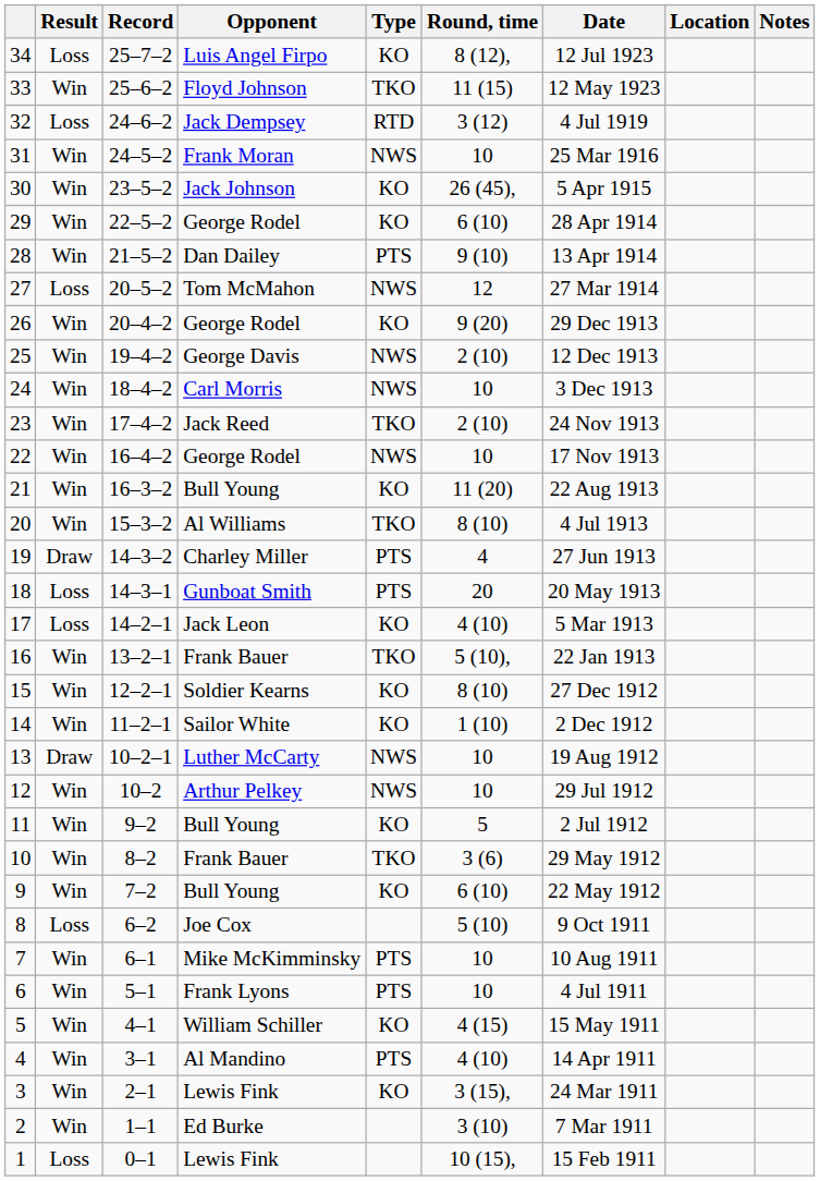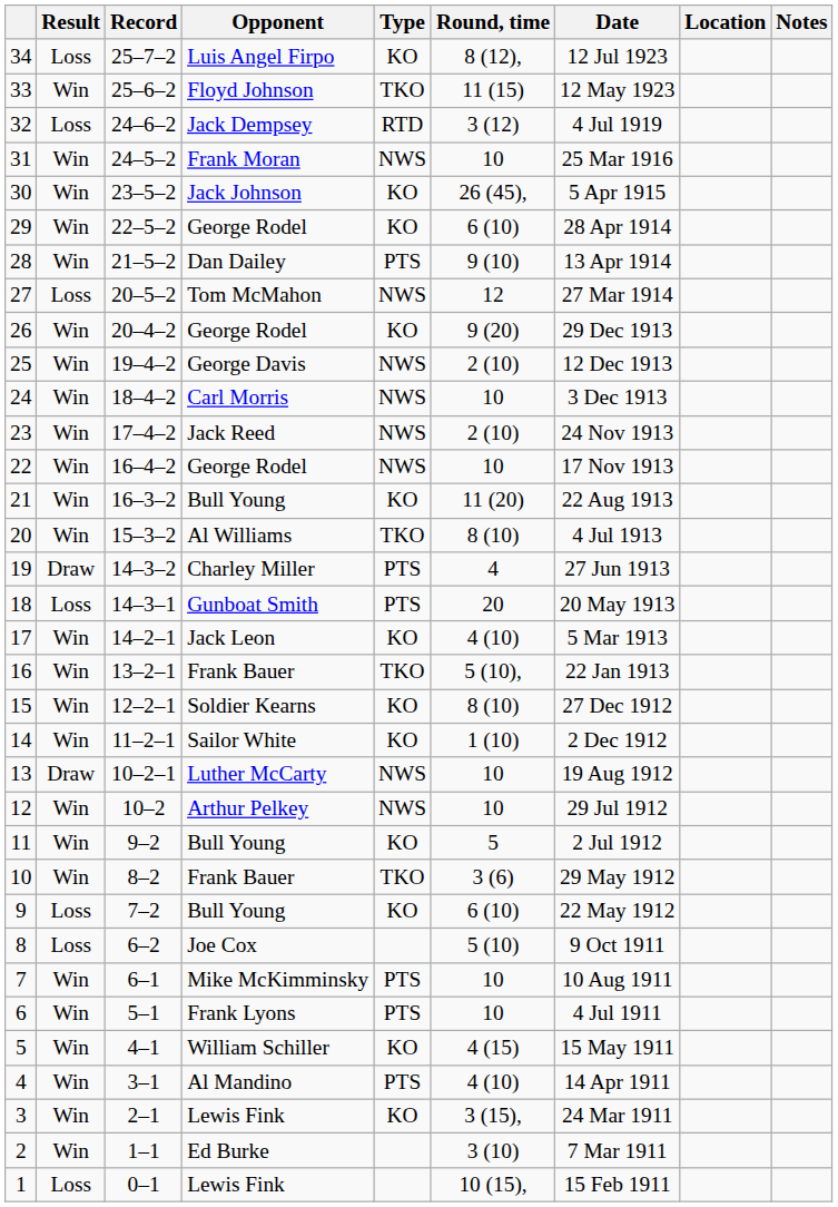 <table class="wikitable" style="text-align:center">
 <tr>
 <th></th>
 <th>Result</th>
 <th>Record</th>
 <th>Opponent</th>
 <th>Type</th>
 <th>Round, time</th>
 <th>Date</th>
 <th>Location</th>
 <th>Notes</th>
 </tr>
 <tr>
 <td>34</td>
 <td>Loss</td>
 <td>25–7–2</td>
 <td style="text-align:left;"><a href='#'>Luis Angel Firpo</a></td>
 <td>KO</td>
 <td>8 (12), </td>
 <td>12 Jul 1923</td>
 <td style="text-align:left;"></td>
 <td style="text-align:left;"></td>
 </tr>
 <tr>
 <td>33</td>
 <td>Win</td>
 <td>25–6–2</td>
 <td style="text-align:left;"><a href='#'>Floyd Johnson</a></td>
 <td>TKO</td>
 <td>11 (15)</td>
 <td>12 May 1923</td>
 <td style="text-align:left;"></td>
 <td style="text-align:left;"></td>
 </tr>
 <tr>
 <td>32</td>
 <td>Loss</td>
 <td>24–6–2</td>
 <td style="text-align:left;"><a href='#'>Jack Dempsey</a></td>
 <td>RTD</td>
 <td>3 (12)</td>
 <td>4 Jul 1919</td>
 <td style="text-align:left;"></td>
 <td style="text-align:left;"></td>
 </tr>
 <tr>
 <td>31</td>
 <td>Win</td>
 <td>24–5–2</td>
 <td style="text-align:left;"><a href='#'>Frank Moran</a></td>
 <td>NWS</td>
 <td>10</td>
 <td>25 Mar 1916</td>
 <td style="text-align:left;"></td>
 <td style="text-align:left;"></td>
 </tr>
 <tr>
 <td>30</td>
 <td>Win</td>
 <td>23–5–2</td>
 <td style="text-align:left;"><a href='#'>Jack Johnson</a></td>
 <td>KO</td>
 <td>26 (45), </td>
 <td>5 Apr 1915</td>
 <td style="text-align:left;"></td>
 <td style="text-align:left;"></td>
 </tr>
 <tr>
 <td>29</td>
 <td>Win</td>
 <td>22–5–2</td>
 <td style="text-align:left;">George Rodel</td>
 <td>KO</td>
 <td>6 (10)</td>
 <td>28 Apr 1914</td>
 <td style="text-align:left;"></td>
 <td style="text-align:left;"></td>
 </tr>
 <tr>
 <td>28</td>
 <td>Win</td>
 <td>21–5–2</td>
 <td style="text-align:left;">Dan Dailey</td>
 <td>PTS</td>
 <td>9 (10)</td>
 <td>13 Apr 1914</td>
 <td style="text-align:left;"></td>
 <td style="text-align:left;"></td>
 </tr>
 <tr>
 <td>27</td>
 <td>Loss</td>
 <td>20–5–2</td>
 <td style="text-align:left;">Tom McMahon</td>
 <td>NWS</td>
 <td>12</td>
 <td>27 Mar 1914</td>
 <td style="text-align:left;"></td>
 <td style="text-align:left;"></td>
 </tr>
 <tr>
 <td>26</td>
 <td>Win</td>
 <td>20–4–2</td>
 <td style="text-align:left;">George Rodel</td>
 <td>KO</td>
 <td>9 (20)</td>
 <td>29 Dec 1913</td>
 <td style="text-align:left;"></td>
 <td style="text-align:left;"></td>
 </tr>
 <tr>
 <td>25</td>
 <td>Win</td>
 <td>19–4–2</td>
 <td style="text-align:left;">George Davis</td>
 <td>NWS</td>
 <td>2 (10)</td>
 <td>12 Dec 1913</td>
 <td style="text-align:left;"></td>
 <td style="text-align:left;"></td>
 </tr>
 <tr>
 <td>24</td>
 <td>Win</td>
 <td>18–4–2</td>
 <td style="text-align:left;"><a href='#'>Carl Morris</a></td>
 <td>NWS</td>
 <td>10</td>
 <td>3 Dec 1913</td>
 <td style="text-align:left;"></td>
 <td style="text-align:left;"></td>
 </tr>
 <tr>
 <td>23</td>
 <td>Win</td>
 <td>17–4–2</td>
 <td style="text-align:left;">Jack Reed</td>
-<td>TKO</td>
+<td>NWS</td>
 <td>2 (10)</td>
 <td>24 Nov 1913</td>
 <td style="text-align:left;"></td>
 <td style="text-align:left;"></td>
 </tr>
 <tr>
 <td>22</td>
 <td>Win</td>
 <td>16–4–2</td>
 <td style="text-align:left;">George Rodel</td>
 <td>NWS</td>
 <td>10</td>
 <td>17 Nov 1913</td>
 <td style="text-align:left;"></td>
 <td style="text-align:left;"></td>
 </tr>
 <tr>
 <td>21</td>
 <td>Win</td>
 <td>16–3–2</td>
 <td style="text-align:left;">Bull Young</td>
 <td>KO</td>
 <td>11 (20)</td>
 <td>22 Aug 1913</td>
 <td style="text-align:left;"></td>
 <td style="text-align:left;"></td>
 </tr>
 <tr>
 <td>20</td>
 <td>Win</td>
 <td>15–3–2</td>
 <td style="text-align:left;">Al Williams</td>
 <td>TKO</td>
 <td>8 (10)</td>
 <td>4 Jul 1913</td>
 <td style="text-align:left;"></td>
 <td style="text-align:left;"></td>
 </tr>
 <tr>
 <td>19</td>
 <td>Draw</td>
 <td>14–3–2</td>
 <td style="text-align:left;">Charley Miller</td>
 <td>PTS</td>
 <td>4</td>
 <td>27 Jun 1913</td>
 <td style="text-align:left;"></td>
 <td style="text-align:left;"></td>
 </tr>
 <tr>
 <td>18</td>
 <td>Loss</td>
 <td>14–3–1</td>
 <td style="text-align:left;"><a href='#'>Gunboat Smith</a></td>
 <td>PTS</td>
 <td>20</td>
 <td>20 May 1913</td>
 <td style="text-align:left;"></td>
 <td style="text-align:left;"></td>
 </tr>
 <tr>
 <td>17</td>
-<td>Loss</td>
+<td>Win</td>
 <td>14–2–1</td>
 <td style="text-align:left;">Jack Leon</td>
 <td>KO</td>
 <td>4 (10)</td>
 <td>5 Mar 1913</td>
 <td style="text-align:left;"></td>
 <td style="text-align:left;"></td>
 </tr>
 <tr>
 <td>16</td>
 <td>Win</td>
 <td>13–2–1</td>
 <td style="text-align:left;">Frank Bauer</td>
 <td>TKO</td>
 <td>5 (10), </td>
 <td>22 Jan 1913</td>
 <td style="text-align:left;"></td>
 <td style="text-align:left;"></td>
 </tr>
 <tr>
 <td>15</td>
 <td>Win</td>
 <td>12–2–1</td>
 <td style="text-align:left;">Soldier Kearns</td>
 <td>KO</td>
 <td>8 (10)</td>
 <td>27 Dec 1912</td>
 <td style="text-align:left;"></td>
 <td style="text-align:left;"></td>
 </tr>
 <tr>
 <td>14</td>
 <td>Win</td>
 <td>11–2–1</td>
 <td style="text-align:left;">Sailor White</td>
 <td>KO</td>
 <td>1 (10)</td>
 <td>2 Dec 1912</td>
 <td style="text-align:left;"></td>
 <td style="text-align:left;"></td>
 </tr>
 <tr>
 <td>13</td>
 <td>Draw</td>
 <td>10–2–1</td>
 <td style="text-align:left;"><a href='#'>Luther McCarty</a></td>
 <td>NWS</td>
 <td>10</td>
 <td>19 Aug 1912</td>
 <td style="text-align:left;"></td>
 <td style="text-align:left;"></td>
 </tr>
 <tr>
 <td>12</td>
 <td>Win</td>
 <td>10–2</td>
 <td style="text-align:left;"><a href='#'>Arthur Pelkey</a></td>
 <td>NWS</td>
 <td>10</td>
 <td>29 Jul 1912</td>
 <td style="text-align:left;"></td>
 <td></td>
 </tr>
 <tr>
 <td>11</td>
 <td>Win</td>
 <td>9–2</td>
 <td style="text-align:left;">Bull Young</td>
 <td>KO</td>
 <td>5</td>
 <td>2 Jul 1912</td>
 <td style="text-align:left;"></td>
 <td></td>
 </tr>
 <tr>
 <td>10</td>
 <td>Win</td>
 <td>8–2</td>
 <td style="text-align:left;">Frank Bauer</td>
 <td>TKO</td>
 <td>3 (6)</td>
 <td>29 May 1912</td>
 <td style="text-align:left;"></td>
 <td></td>
 </tr>
 <tr>
 <td>9</td>
-<td>Win</td>
+<td>Loss</td>
 <td>7–2</td>
 <td style="text-align:left;">Bull Young</td>
 <td>KO</td>
 <td>6 (10)</td>
 <td>22 May 1912</td>
 <td style="text-align:left;"></td>
 <td style="text-align:left;"></td>
 </tr>
 <tr>
 <td>8</td>
 <td>Loss</td>
 <td>6–2</td>
 <td style="text-align:left;">Joe Cox</td>
 <td></td>
 <td>5 (10)</td>
 <td>9 Oct 1911</td>
 <td style="text-align:left;"></td>
 <td></td>
 </tr>
 <tr>
 <td>7</td>
 <td>Win</td>
 <td>6–1</td>
 <td style="text-align:left;">Mike McKimminsky</td>
 <td>PTS</td>
 <td>10</td>
 <td>10 Aug 1911</td>
 <td style="text-align:left;"></td>
 <td></td>
 </tr>
 <tr>
 <td>6</td>
 <td>Win</td>
 <td>5–1</td>
 <td style="text-align:left;">Frank Lyons</td>
 <td>PTS</td>
 <td>10</td>
 <td>4 Jul 1911</td>
 <td style="text-align:left;"></td>
 <td></td>
 </tr>
 <tr>
 <td>5</td>
 <td>Win</td>
 <td>4–1</td>
 <td style="text-align:left;">William Schiller</td>
 <td>KO</td>
 <td>4 (15)</td>
 <td>15 May 1911</td>
 <td style="text-align:left;"></td>
 <td></td>
 </tr>
 <tr>
 <td>4</td>
 <td>Win</td>
 <td>3–1</td>
 <td style="text-align:left;">Al Mandino</td>
 <td>PTS</td>
 <td>4 (10)</td>
 <td>14 Apr 1911</td>
 <td style="text-align:left;"></td>
 <td></td>
 </tr>
 <tr>
 <td>3</td>
 <td>Win</td>
 <td>2–1</td>
 <td style="text-align:left;">Lewis Fink</td>
 <td>KO</td>
 <td>3 (15), </td>
 <td>24 Mar 1911</td>
 <td style="text-align:left;"></td>
 <td></td>
 </tr>
 <tr>
 <td>2</td>
 <td>Win</td>
 <td>1–1</td>
 <td style="text-align:left;">Ed Burke</td>
 <td></td>
 <td>3 (10)</td>
 <td>7 Mar 1911</td>
 <td style="text-align:left;"></td>
 <td></td>
 </tr>
 <tr>
 <td>1</td>
 <td>Loss</td>
 <td>0–1</td>
 <td style="text-align:left;">Lewis Fink</td>
 <td></td>
 <td>10 (15), </td>
 <td>15 Feb 1911</td>
 <td style="text-align:left;"></td>
 <td style="text-align:left;"></td>
 </tr>
 </table>
